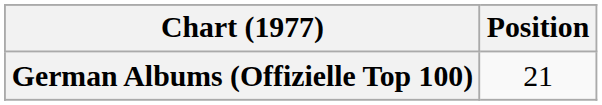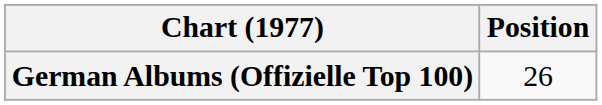 <table class="wikitable plainrowheaders" style="text-align:center">
 <tr>
 <th scope="col">Chart (1977)</th>
 <th scope="col">Position</th>
 </tr>
 <tr>
 <th scope="row">German Albums (Offizielle Top 100)</th>
-<td>21</td>
+<td>26</td>
 </tr>
 </table>
